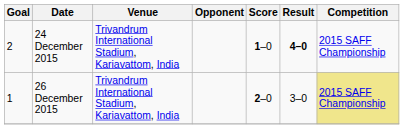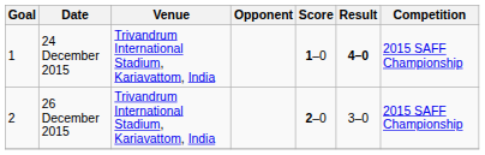 <table class="wikitable collapsible collapsed">
 <tr>
 <th>Goal</th>
 <th>Date</th>
 <th>Venue</th>
 <th>Opponent</th>
 <th>Score</th>
 <th>Result</th>
 <th>Competition</th>
 </tr>
 <tr>
-<td>2</td>
+<td>1</td>
 <td>24 December 2015</td>
 <td><a href='#'>Trivandrum International Stadium</a>, <a href='#'>Kariavattom</a>, <a href='#'>India</a></td>
 <td></td>
 <td align="center"><strong>1</strong>–0</td>
 <td align="center"><strong>4–0</strong></td>
 <td><a href='#'>2015 SAFF Championship</a></td>
 </tr>
 <tr>
-<td>1</td>
+<td>2</td>
 <td>26 December 2015</td>
 <td><a href='#'>Trivandrum International Stadium</a>, <a href='#'>Kariavattom</a>, <a href='#'>India</a></td>
 <td></td>
 <td align="center"><strong>2</strong>–0</td>
 <td align="center">3–0</td>
-<td style="background: khaki;"><a href='#'>2015 SAFF Championship</a></td>
+<td><a href='#'>2015 SAFF Championship</a></td>
 </tr>
 <tr>
 </tr>
 </table>
